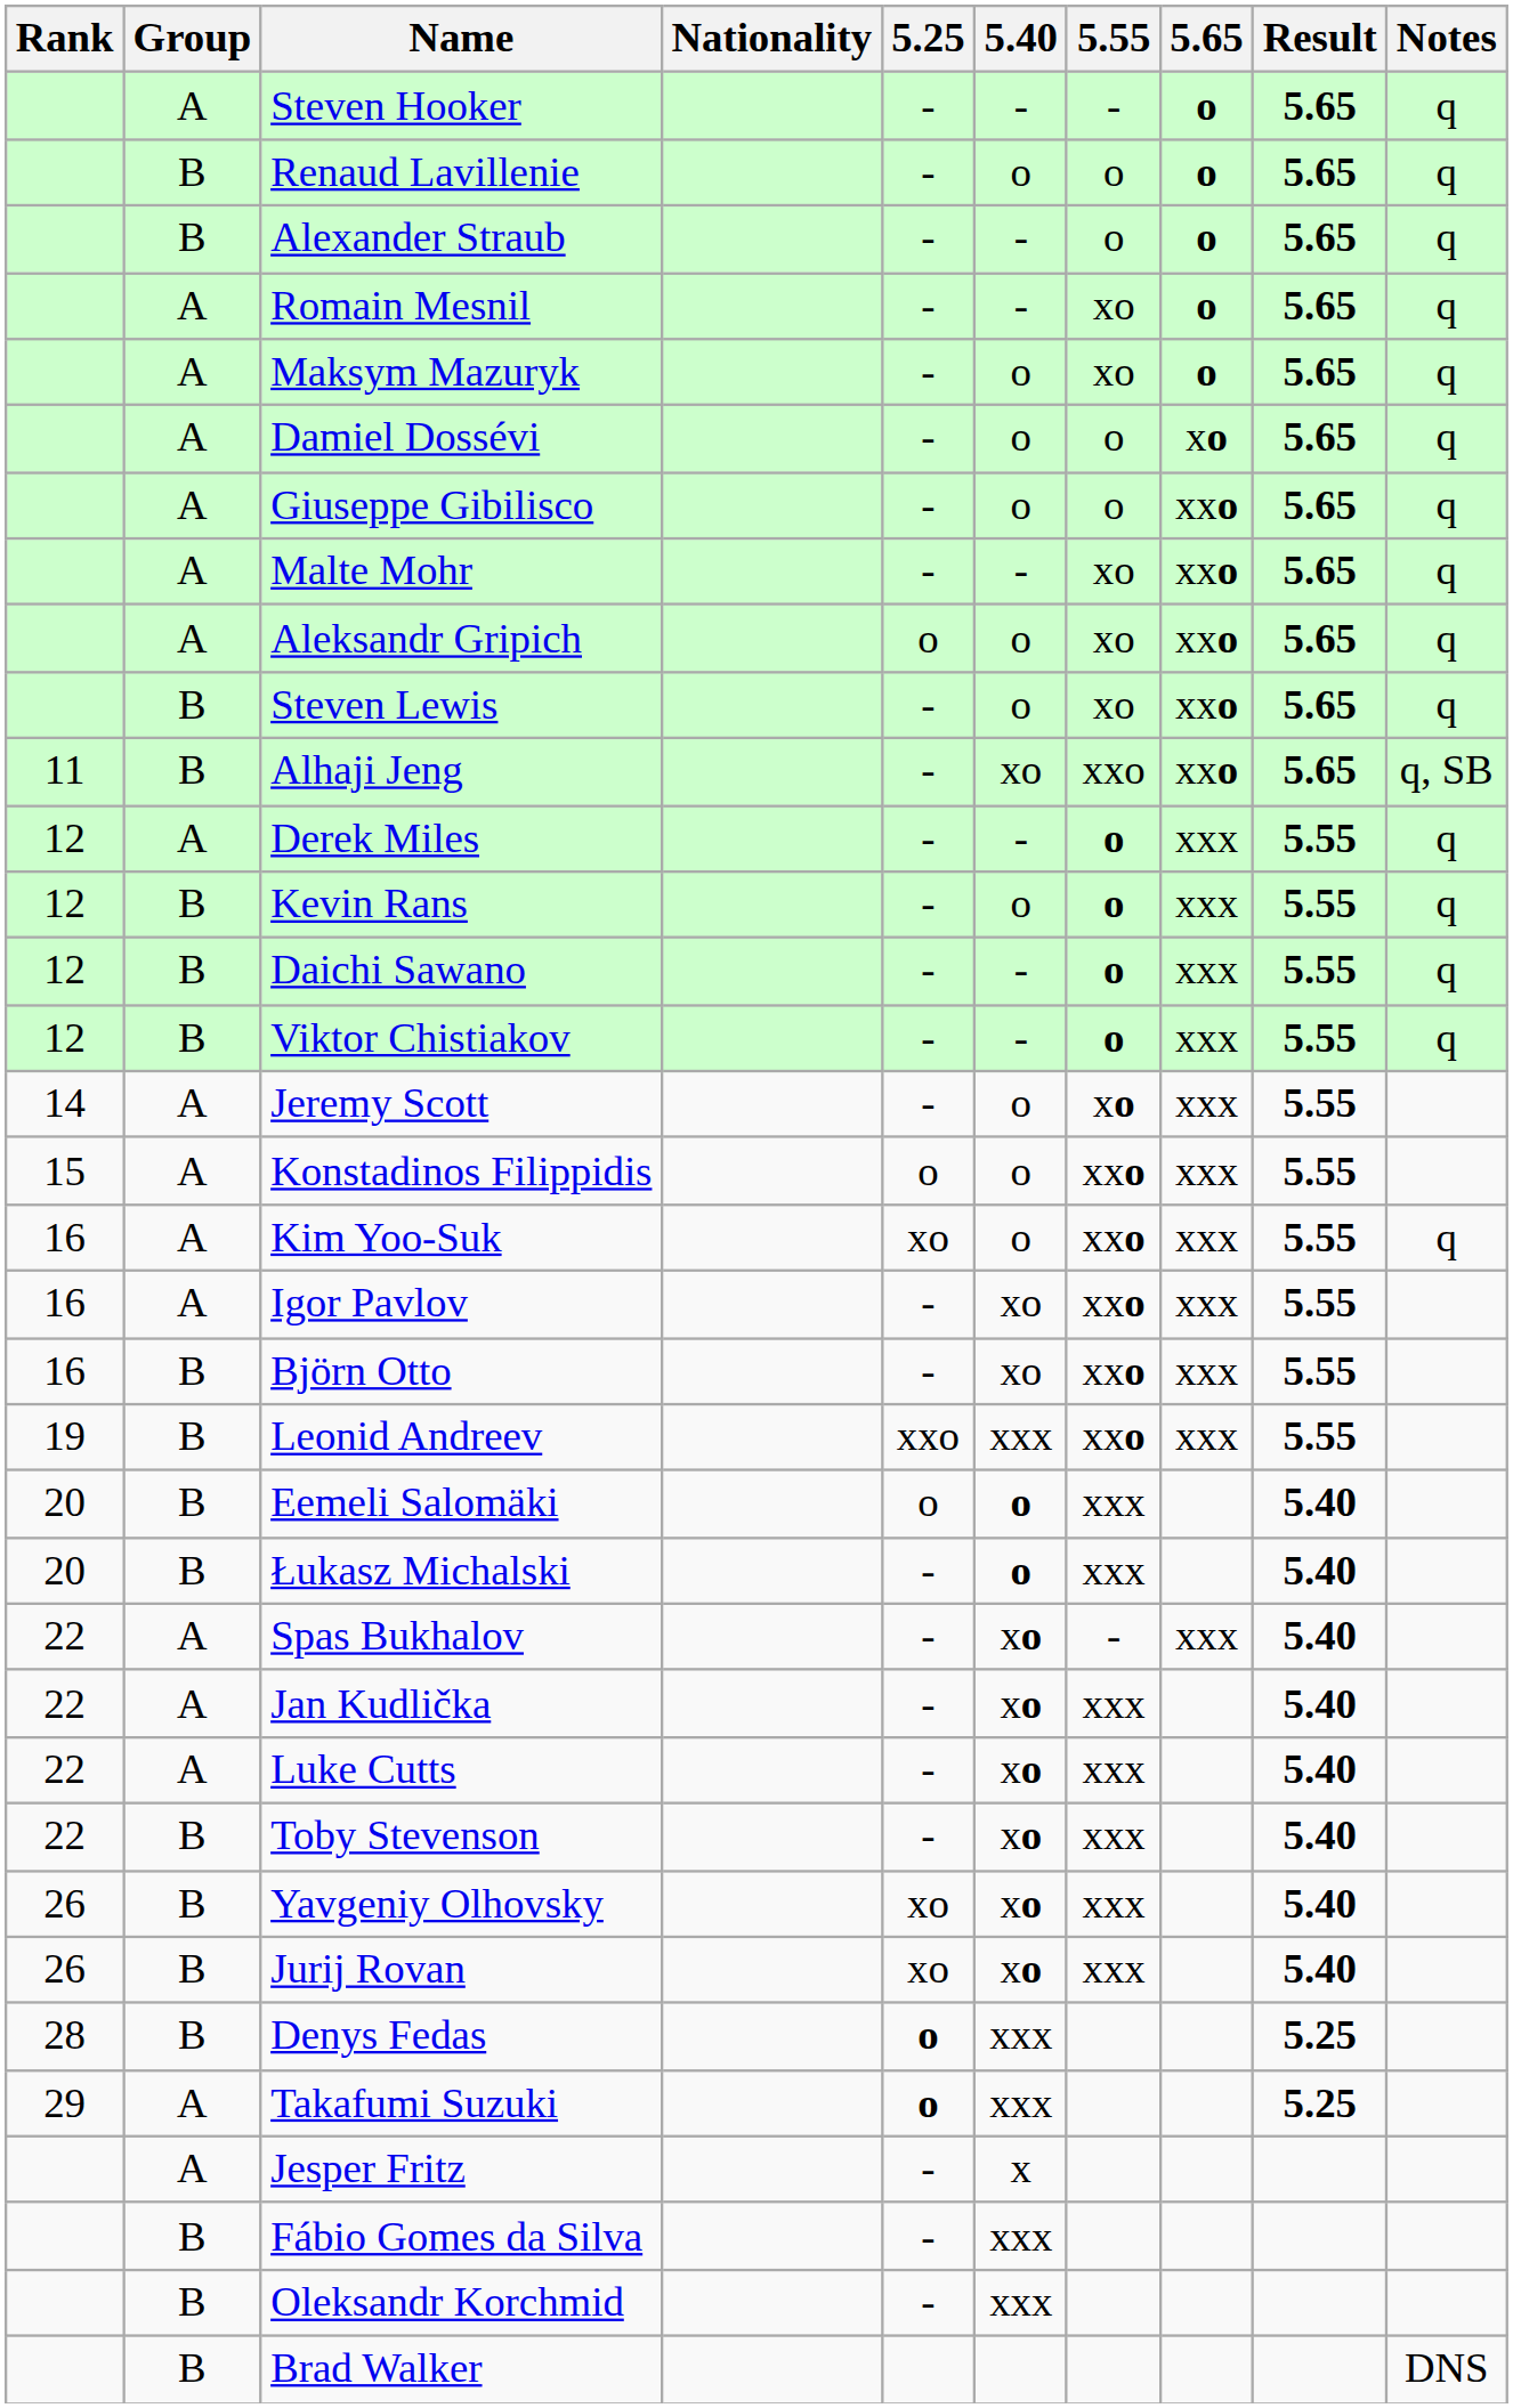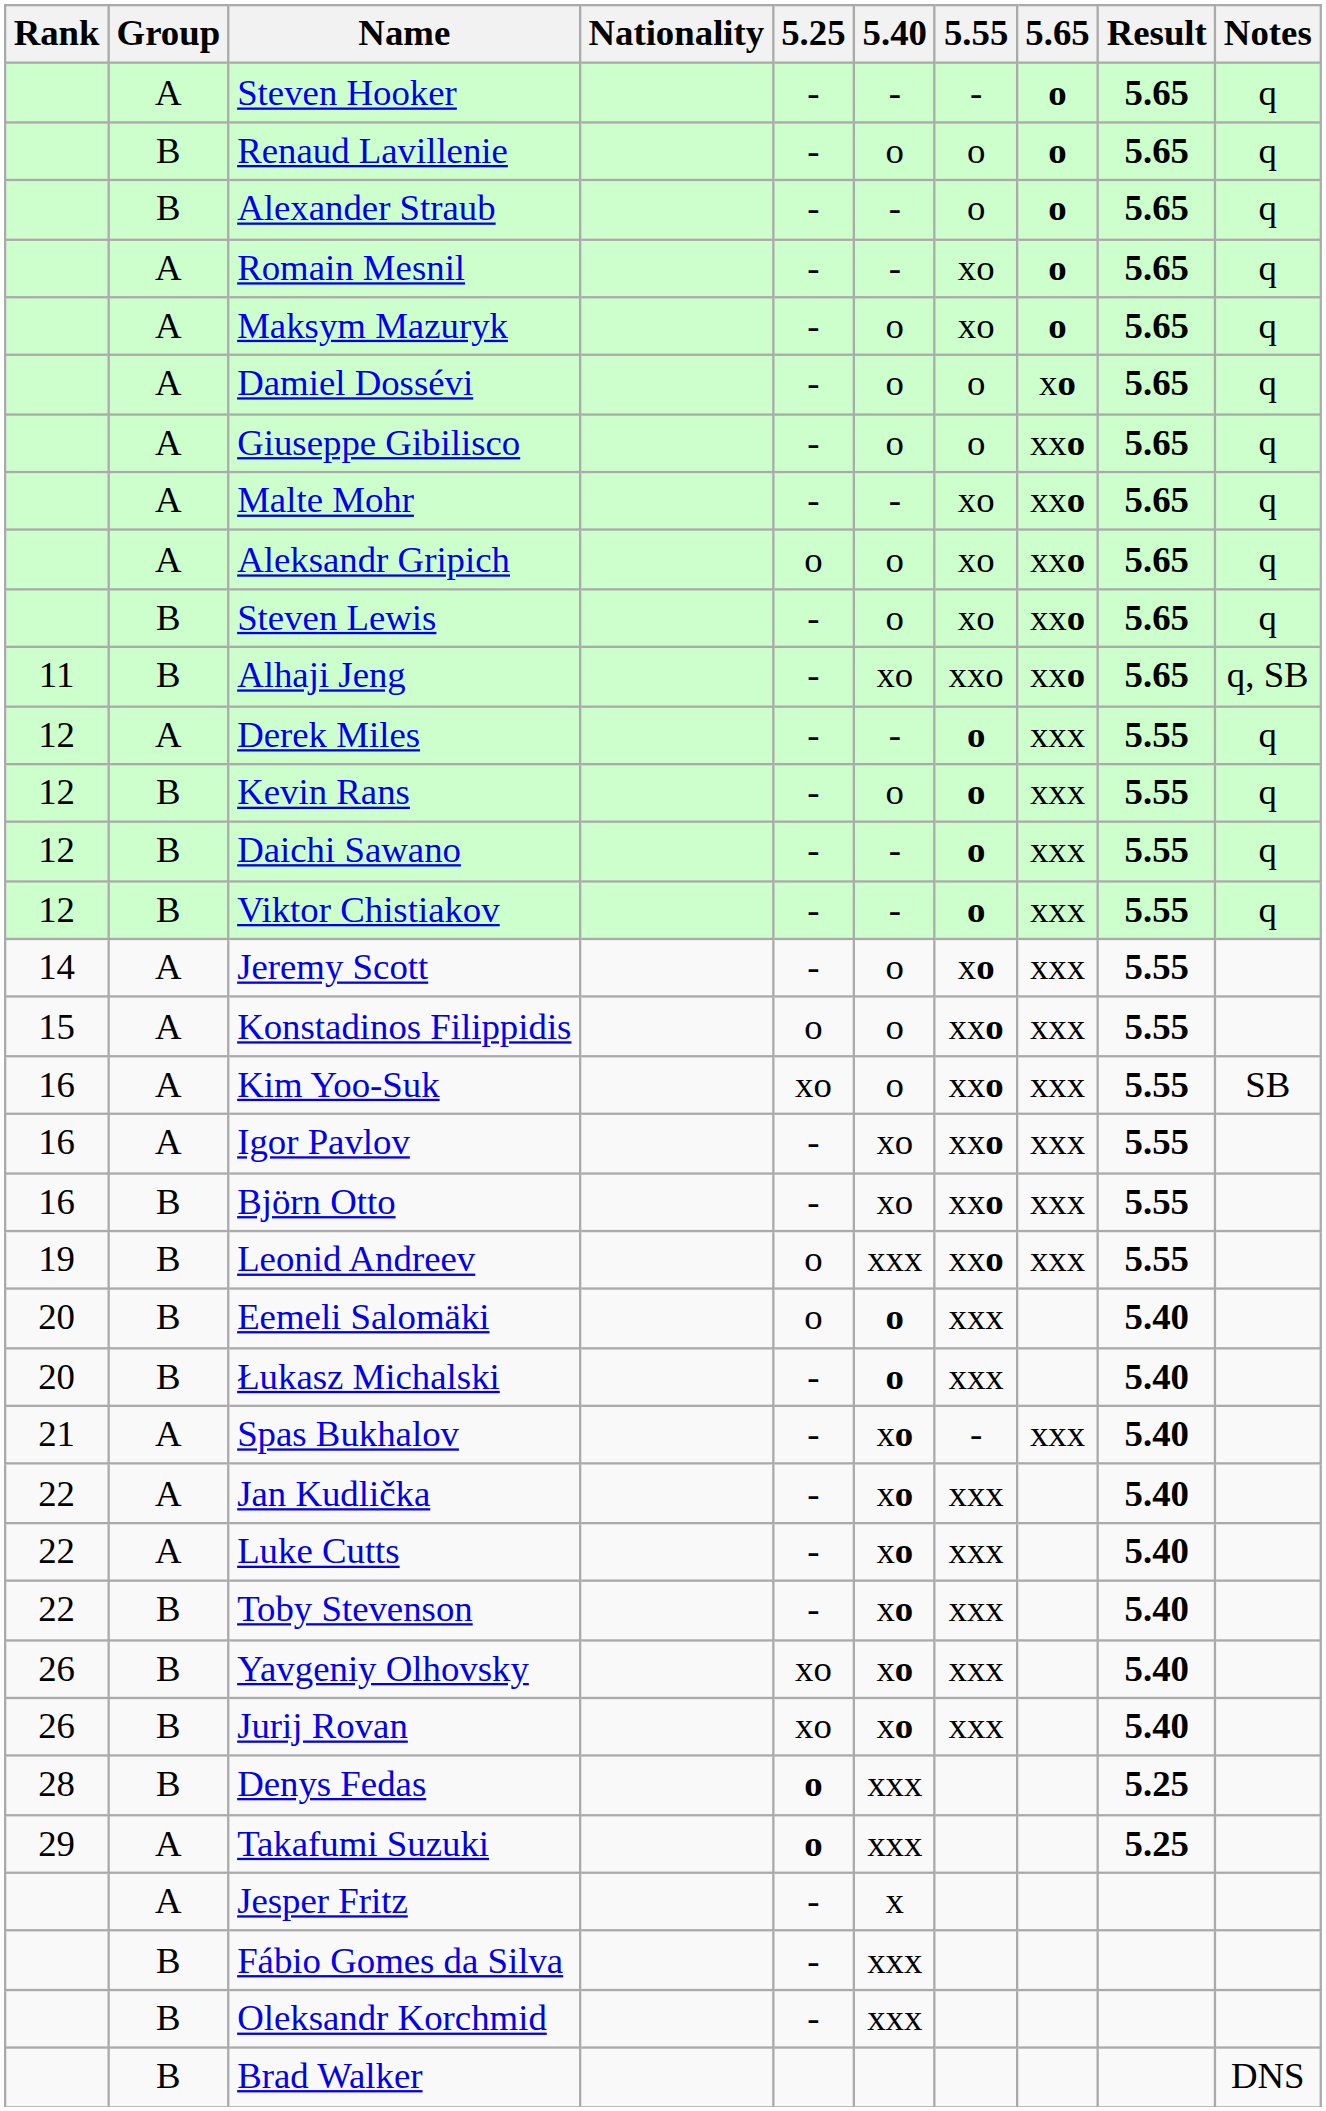 <table class="wikitable sortable" style="text-align:center">
 <tr>
 <th>Rank</th>
 <th>Group</th>
 <th>Name</th>
 <th>Nationality</th>
 <th>5.25</th>
 <th>5.40</th>
 <th>5.55</th>
 <th>5.65</th>
 <th>Result</th>
 <th>Notes</th>
 </tr>
 <tr bgcolor=ccffcc>
 <td></td>
 <td>A</td>
 <td align=left><a href='#'>Steven Hooker</a></td>
 <td align=left></td>
 <td>-</td>
 <td>-</td>
 <td>-</td>
 <td><strong>o</strong></td>
 <td><strong>5.65</strong></td>
 <td>q</td>
 </tr>
 <tr bgcolor=ccffcc>
 <td></td>
 <td>B</td>
 <td align=left><a href='#'>Renaud Lavillenie</a></td>
 <td align=left></td>
 <td>-</td>
 <td>o</td>
 <td>o</td>
 <td><strong>o</strong></td>
 <td><strong>5.65</strong></td>
 <td>q</td>
 </tr>
 <tr bgcolor=ccffcc>
 <td></td>
 <td>B</td>
 <td align=left><a href='#'>Alexander Straub</a></td>
 <td align=left></td>
 <td>-</td>
 <td>-</td>
 <td>o</td>
 <td><strong>o</strong></td>
 <td><strong>5.65</strong></td>
 <td>q</td>
 </tr>
 <tr bgcolor=ccffcc>
 <td></td>
 <td>A</td>
 <td align=left><a href='#'>Romain Mesnil</a></td>
 <td align=left></td>
 <td>-</td>
 <td>-</td>
 <td>xo</td>
 <td><strong>o</strong></td>
 <td><strong>5.65</strong></td>
 <td>q</td>
 </tr>
 <tr bgcolor=ccffcc>
 <td></td>
 <td>A</td>
 <td align=left><a href='#'>Maksym Mazuryk</a></td>
 <td align=left></td>
 <td>-</td>
 <td>o</td>
 <td>xo</td>
 <td><strong>o</strong></td>
 <td><strong>5.65</strong></td>
 <td>q</td>
 </tr>
 <tr bgcolor=ccffcc>
 <td></td>
 <td>A</td>
 <td align=left><a href='#'>Damiel Dossévi</a></td>
 <td align=left></td>
 <td>-</td>
 <td>o</td>
 <td>o</td>
 <td>x<strong>o</strong></td>
 <td><strong>5.65</strong></td>
 <td>q</td>
 </tr>
 <tr bgcolor=ccffcc>
 <td></td>
 <td>A</td>
 <td align=left><a href='#'>Giuseppe Gibilisco</a></td>
 <td align=left></td>
 <td>-</td>
 <td>o</td>
 <td>o</td>
 <td>xx<strong>o</strong></td>
 <td><strong>5.65</strong></td>
 <td>q</td>
 </tr>
 <tr bgcolor=ccffcc>
 <td></td>
 <td>A</td>
 <td align=left><a href='#'>Malte Mohr</a></td>
 <td align=left></td>
 <td>-</td>
 <td>-</td>
 <td>xo</td>
 <td>xx<strong>o</strong></td>
 <td><strong>5.65</strong></td>
 <td>q</td>
 </tr>
 <tr bgcolor=ccffcc>
 <td></td>
 <td>A</td>
 <td align=left><a href='#'>Aleksandr Gripich</a></td>
 <td align=left></td>
 <td>o</td>
 <td>o</td>
 <td>xo</td>
 <td>xx<strong>o</strong></td>
 <td><strong>5.65</strong></td>
 <td>q</td>
 </tr>
 <tr bgcolor=ccffcc>
 <td></td>
 <td>B</td>
 <td align=left><a href='#'>Steven Lewis</a></td>
 <td align=left></td>
 <td>-</td>
 <td>o</td>
 <td>xo</td>
 <td>xx<strong>o</strong></td>
 <td><strong>5.65</strong></td>
 <td>q</td>
 </tr>
 <tr bgcolor=ccffcc>
 <td>11</td>
 <td>B</td>
 <td align=left><a href='#'>Alhaji Jeng</a></td>
 <td align=left></td>
 <td>-</td>
 <td>xo</td>
 <td>xxo</td>
 <td>xx<strong>o</strong></td>
 <td><strong>5.65</strong></td>
 <td>q, SB</td>
 </tr>
 <tr bgcolor=ccffcc>
 <td>12</td>
 <td>A</td>
 <td align=left><a href='#'>Derek Miles</a></td>
 <td align=left></td>
 <td>-</td>
 <td>-</td>
 <td><strong>o</strong></td>
 <td>xxx</td>
 <td><strong>5.55</strong></td>
 <td>q</td>
 </tr>
 <tr bgcolor=ccffcc>
 <td>12</td>
 <td>B</td>
 <td align=left><a href='#'>Kevin Rans</a></td>
 <td align=left></td>
 <td>-</td>
 <td>o</td>
 <td><strong>o</strong></td>
 <td>xxx</td>
 <td><strong>5.55</strong></td>
 <td>q</td>
 </tr>
 <tr bgcolor=ccffcc>
 <td>12</td>
 <td>B</td>
 <td align=left><a href='#'>Daichi Sawano</a></td>
 <td align=left></td>
 <td>-</td>
 <td>-</td>
 <td><strong>o</strong></td>
 <td>xxx</td>
 <td><strong>5.55</strong></td>
 <td>q</td>
 </tr>
 <tr bgcolor=ccffcc>
 <td>12</td>
 <td>B</td>
 <td align=left><a href='#'>Viktor Chistiakov</a></td>
 <td align=left></td>
 <td>-</td>
 <td>-</td>
 <td><strong>o</strong></td>
 <td>xxx</td>
 <td><strong>5.55</strong></td>
 <td>q</td>
 </tr>
 <tr>
 <td>14</td>
 <td>A</td>
 <td align=left><a href='#'>Jeremy Scott</a></td>
 <td align=left></td>
 <td>-</td>
 <td>o</td>
 <td>x<strong>o</strong></td>
 <td>xxx</td>
 <td><strong>5.55</strong></td>
 <td></td>
 </tr>
 <tr>
 <td>15</td>
 <td>A</td>
 <td align=left><a href='#'>Konstadinos Filippidis</a></td>
 <td align=left></td>
 <td>o</td>
 <td>o</td>
 <td>xx<strong>o</strong></td>
 <td>xxx</td>
 <td><strong>5.55</strong></td>
 <td></td>
 </tr>
 <tr>
 <td>16</td>
 <td>A</td>
 <td align=left><a href='#'>Kim Yoo-Suk</a></td>
 <td align=left></td>
 <td>xo</td>
 <td>o</td>
 <td>xx<strong>o</strong></td>
 <td>xxx</td>
 <td><strong>5.55</strong></td>
-<td>q</td>
+<td>SB</td>
 </tr>
 <tr>
 <td>16</td>
 <td>A</td>
 <td align=left><a href='#'>Igor Pavlov</a></td>
 <td align=left></td>
 <td>-</td>
 <td>xo</td>
 <td>xx<strong>o</strong></td>
 <td>xxx</td>
 <td><strong>5.55</strong></td>
 <td></td>
 </tr>
 <tr>
 <td>16</td>
 <td>B</td>
 <td align=left><a href='#'>Björn Otto</a></td>
 <td align=left></td>
 <td>-</td>
 <td>xo</td>
 <td>xx<strong>o</strong></td>
 <td>xxx</td>
 <td><strong>5.55</strong></td>
 <td></td>
 </tr>
 <tr>
 <td>19</td>
 <td>B</td>
 <td align=left><a href='#'>Leonid Andreev</a></td>
 <td align=left></td>
-<td>xxo</td>
+<td>o</td>
 <td>xxx</td>
 <td>xx<strong>o</strong></td>
 <td>xxx</td>
 <td><strong>5.55</strong></td>
 <td></td>
 </tr>
 <tr>
 <td>20</td>
 <td>B</td>
 <td align=left><a href='#'>Eemeli Salomäki</a></td>
 <td align=left></td>
 <td>o</td>
 <td><strong>o</strong></td>
 <td>xxx</td>
 <td></td>
 <td><strong>5.40</strong></td>
 <td></td>
 </tr>
 <tr>
 <td>20</td>
 <td>B</td>
 <td align=left><a href='#'>Łukasz Michalski</a></td>
 <td align=left></td>
 <td>-</td>
 <td><strong>o</strong></td>
 <td>xxx</td>
 <td></td>
 <td><strong>5.40</strong></td>
 <td></td>
 </tr>
 <tr>
-<td>22</td>
+<td>21</td>
 <td>A</td>
 <td align=left><a href='#'>Spas Bukhalov</a></td>
 <td align=left></td>
 <td>-</td>
 <td>x<strong>o</strong></td>
 <td>-</td>
 <td>xxx</td>
 <td><strong>5.40</strong></td>
 <td></td>
 </tr>
 <tr>
 <td>22</td>
 <td>A</td>
 <td align=left><a href='#'>Jan Kudlička</a></td>
 <td align=left></td>
 <td>-</td>
 <td>x<strong>o</strong></td>
 <td>xxx</td>
 <td></td>
 <td><strong>5.40</strong></td>
 <td></td>
 </tr>
 <tr>
 <td>22</td>
 <td>A</td>
 <td align=left><a href='#'>Luke Cutts</a></td>
 <td align=left></td>
 <td>-</td>
 <td>x<strong>o</strong></td>
 <td>xxx</td>
 <td></td>
 <td><strong>5.40</strong></td>
 <td></td>
 </tr>
 <tr>
 <td>22</td>
 <td>B</td>
 <td align=left><a href='#'>Toby Stevenson</a></td>
 <td align=left></td>
 <td>-</td>
 <td>x<strong>o</strong></td>
 <td>xxx</td>
 <td></td>
 <td><strong>5.40</strong></td>
 <td></td>
 </tr>
 <tr>
 <td>26</td>
 <td>B</td>
 <td align=left><a href='#'>Yavgeniy Olhovsky</a></td>
 <td align=left></td>
 <td>xo</td>
 <td>x<strong>o</strong></td>
 <td>xxx</td>
 <td></td>
 <td><strong>5.40</strong></td>
 <td></td>
 </tr>
 <tr>
 <td>26</td>
 <td>B</td>
 <td align=left><a href='#'>Jurij Rovan</a></td>
 <td align=left></td>
 <td>xo</td>
 <td>x<strong>o</strong></td>
 <td>xxx</td>
 <td></td>
 <td><strong>5.40</strong></td>
 <td></td>
 </tr>
 <tr>
 <td>28</td>
 <td>B</td>
 <td align=left><a href='#'>Denys Fedas</a></td>
 <td align=left></td>
 <td><strong>o</strong></td>
 <td>xxx</td>
 <td></td>
 <td></td>
 <td><strong>5.25</strong></td>
 <td></td>
 </tr>
 <tr>
 <td>29</td>
 <td>A</td>
 <td align=left><a href='#'>Takafumi Suzuki</a></td>
 <td align=left></td>
 <td><strong>o</strong></td>
 <td>xxx</td>
 <td></td>
 <td></td>
 <td><strong>5.25</strong></td>
 <td></td>
 </tr>
 <tr>
 <td></td>
 <td>A</td>
 <td align=left><a href='#'>Jesper Fritz</a></td>
 <td align=left></td>
 <td>-</td>
 <td>x</td>
 <td></td>
 <td></td>
 <td><strong></strong></td>
 <td></td>
 </tr>
 <tr>
 <td></td>
 <td>B</td>
 <td align=left><a href='#'>Fábio Gomes da Silva</a></td>
 <td align=left></td>
 <td>-</td>
 <td>xxx</td>
 <td></td>
 <td></td>
 <td><strong></strong></td>
 <td></td>
 </tr>
 <tr>
 <td></td>
 <td>B</td>
 <td align=left><a href='#'>Oleksandr Korchmid</a></td>
 <td align=left></td>
 <td>-</td>
 <td>xxx</td>
 <td></td>
 <td></td>
 <td><strong></strong></td>
 <td></td>
 </tr>
 <tr>
 <td></td>
 <td>B</td>
 <td align=left><a href='#'>Brad Walker</a></td>
 <td align=left></td>
 <td></td>
 <td></td>
 <td></td>
 <td></td>
 <td></td>
 <td>DNS</td>
 </tr>
 </table>
